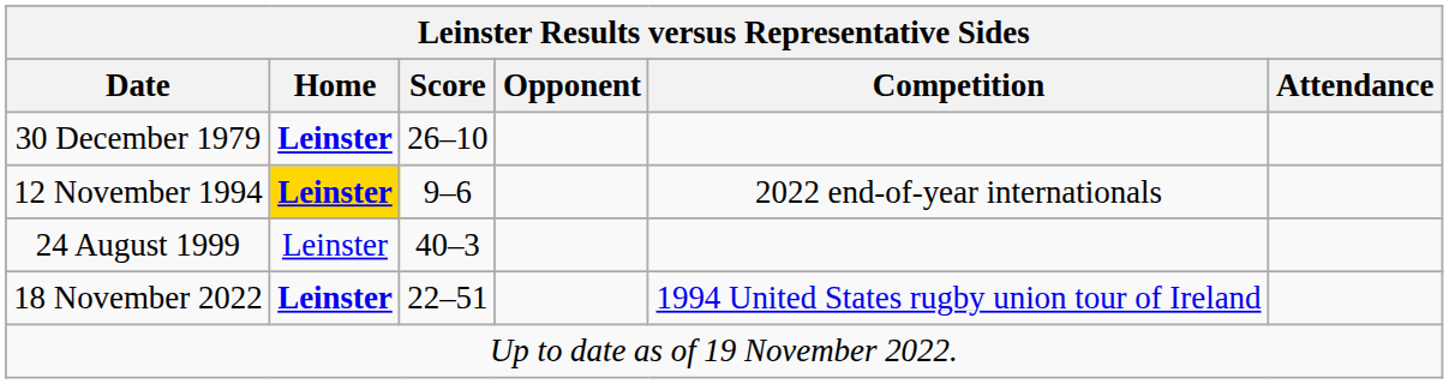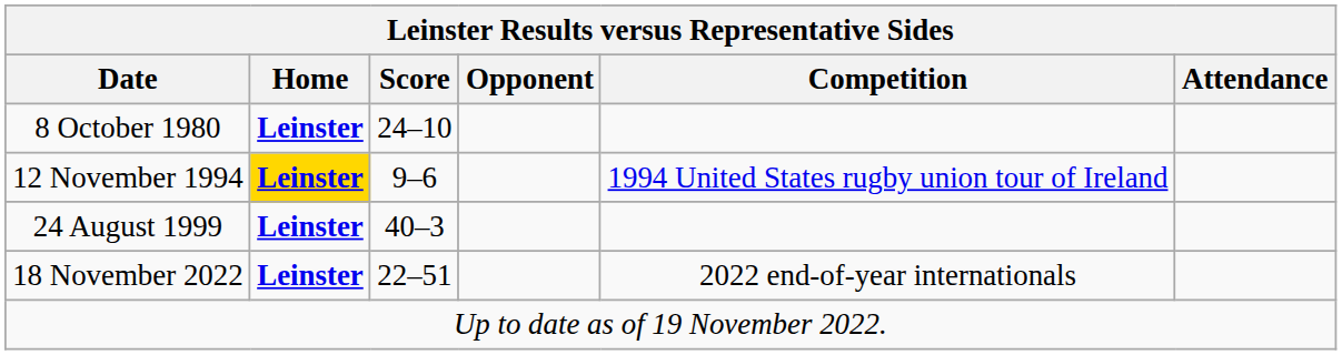 <table class="wikitable mw-collapsible mw-collapsed" style="font-size: 95%;text-align: center;">
 <tr>
 <th colspan=6>Leinster Results versus Representative Sides</th>
 </tr>
 <tr>
 <th>Date</th>
 <th>Home</th>
 <th>Score</th>
 <th>Opponent</th>
 <th>Competition</th>
 <th>Attendance</th>
 </tr>
 <tr>
-<td>30 December 1979</td>
+<td>8 October 1980</td>
 <td><strong> <a href='#'>Leinster</a></strong></td>
-<td>26–10</td>
+<td>24–10</td>
 <td></td>
 <td></td>
 <td></td>
 </tr>
 <tr>
 <td>12 November 1994</td>
 <td style="background: gold;"><strong> <a href='#'>Leinster</a></strong></td>
 <td>9–6</td>
 <td></td>
-<td>2022 end-of-year internationals</td>
+<td><a href='#'>1994 United States rugby union tour of Ireland</a></td>
 <td></td>
 </tr>
 <tr>
 <td>24 August 1999</td>
-<td> <a href='#'>Leinster</a></td>
+<td><strong> <a href='#'>Leinster</a></strong></td>
 <td>40–3</td>
 <td><strong></strong></td>
 <td></td>
 <td></td>
 </tr>
 <tr>
 <td>18 November 2022</td>
 <td><strong> <a href='#'>Leinster</a></strong></td>
 <td>22–51</td>
 <td></td>
-<td><a href='#'>1994 United States rugby union tour of Ireland</a></td>
+<td>2022 end-of-year internationals</td>
 <td></td>
 </tr>
 <tr>
 <td colspan = 6><em>Up to date as of 19 November 2022.</em></td>
 </tr>
 </table>
